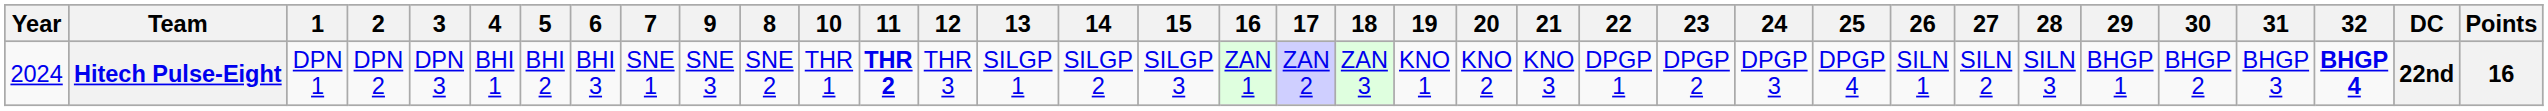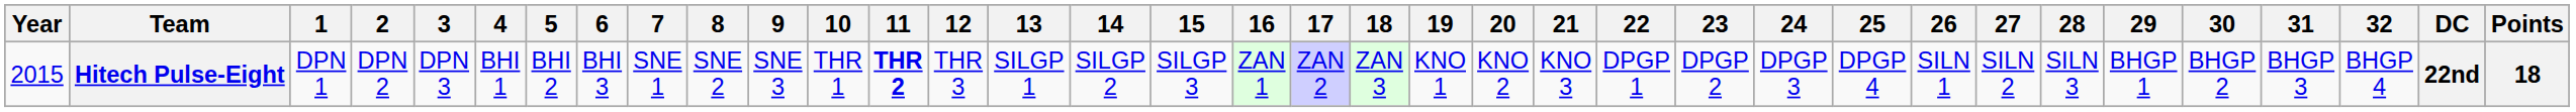 <table class="wikitable" style="text-align:center; font-size:85%">
 <tr>
 <th>Year</th>
 <th>Team</th>
 <th>1</th>
 <th>2</th>
 <th>3</th>
 <th>4</th>
 <th>5</th>
 <th>6</th>
 <th>7</th>
+<th>8</th>
 <th>9</th>
-<th>8</th>
 <th>10</th>
 <th>11</th>
 <th>12</th>
 <th>13</th>
 <th>14</th>
 <th>15</th>
 <th>16</th>
 <th>17</th>
 <th>18</th>
 <th>19</th>
 <th>20</th>
 <th>21</th>
 <th>22</th>
 <th>23</th>
 <th>24</th>
 <th>25</th>
 <th>26</th>
 <th>27</th>
 <th>28</th>
 <th>29</th>
 <th>30</th>
 <th>31</th>
 <th>32</th>
 <th>DC</th>
 <th>Points</th>
 </tr>
 <tr>
-<td><a href='#'>2024</a></td>
+<td><a href='#'>2015</a></td>
 <th nowrap><a href='#'>Hitech Pulse-Eight</a></th>
 <td style="background:#;"><a href='#'>DPN<br>1</a><br></td>
 <td style="background:#;"><a href='#'>DPN<br>2</a><br></td>
 <td style="background:#;"><a href='#'>DPN<br>3</a><br></td>
 <td style="background:#;"><a href='#'>BHI<br>1</a><br></td>
 <td style="background:#;"><a href='#'>BHI<br>2</a><br></td>
 <td style="background:#;"><a href='#'>BHI<br>3</a><br></td>
 <td style="background:#;"><a href='#'>SNE<br>1</a><br></td>
+<td style="background:#;"><a href='#'>SNE<br>2</a><br></td>
 <td style="background:#;"><a href='#'>SNE<br>3</a><br></td>
-<td style="background:#;"><a href='#'>SNE<br>2</a><br></td>
 <td style="background:#;"><a href='#'>THR<br>1</a><br></td>
 <td style="background:#;"><strong><a href='#'>THR<br>2</a><br></strong></td>
 <td style="background:#;"><a href='#'>THR<br>3</a><br></td>
 <td style="background:#;"><a href='#'>SILGP<br>1</a><br></td>
 <td style="background:#;"><a href='#'>SILGP<br>2</a><br></td>
 <td style="background:#;"><a href='#'>SILGP<br>3</a><br></td>
 <td style="background:#DFFFDF;"><a href='#'>ZAN<br>1</a><br></td>
 <td style="background:#CFCFFF;"><a href='#'>ZAN<br>2</a><br></td>
 <td style="background:#DFFFDF;"><a href='#'>ZAN<br>3</a><br></td>
 <td style="background:#;"><a href='#'>KNO<br>1</a><br></td>
 <td style="background:#;"><a href='#'>KNO<br>2</a><br></td>
 <td style="background:#;"><a href='#'>KNO<br>3</a><br></td>
 <td style="background:#;"><a href='#'>DPGP<br>1</a><br></td>
 <td style="background:#;"><a href='#'>DPGP<br>2</a><br></td>
 <td style="background:#;"><a href='#'>DPGP<br>3</a><br></td>
 <td style="background:#;"><a href='#'>DPGP<br>4</a><br></td>
 <td style="background:#;"><a href='#'>SILN<br>1</a><br></td>
 <td style="background:#;"><a href='#'>SILN<br>2</a><br></td>
 <td style="background:#;"><a href='#'>SILN<br>3</a><br></td>
 <td style="background:#;"><a href='#'>BHGP<br>1</a><br></td>
 <td style="background:#;"><a href='#'>BHGP<br>2</a><br></td>
 <td style="background:#;"><a href='#'>BHGP<br>3</a><br></td>
-<td style="background:#;"><strong><a href='#'>BHGP<br>4</a><br></strong></td>
+<td style="background:#;"><a href='#'>BHGP<br>4</a><br></td>
 <th>22nd</th>
-<th>16</th>
+<th>18</th>
 </tr>
 </table>
